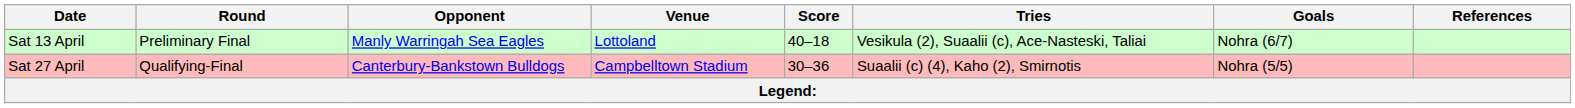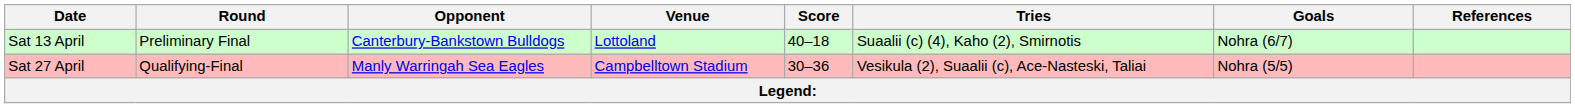 <table class="wikitable" width="100%" style="font-size:75%;">
 <tr>
 <th width="100">Date</th>
 <th>Round</th>
 <th width="190">Opponent</th>
 <th width="150">Venue</th>
 <th width="50">Score</th>
 <th width="285">Tries</th>
 <th width="155">Goals</th>
 <th>References</th>
 </tr>
 <tr bgcolor="#CCFFCC">
 <td>Sat 13 April</td>
 <td>Preliminary Final</td>
-<td> <a href='#'>Manly Warringah Sea Eagles</a></td>
+<td> <a href='#'>Canterbury-Bankstown Bulldogs</a></td>
 <td><a href='#'>Lottoland</a></td>
 <td>40–18</td>
-<td>Vesikula (2), Suaalii (c), Ace-Nasteski, Taliai</td>
+<td>Suaalii (c) (4), Kaho (2), Smirnotis</td>
 <td>Nohra (6/7)</td>
 <td></td>
 </tr>
 <tr bgcolor="#FFBBBB">
 <td>Sat 27 April</td>
 <td>Qualifying-Final</td>
-<td> <a href='#'>Canterbury-Bankstown Bulldogs</a></td>
+<td> <a href='#'>Manly Warringah Sea Eagles</a></td>
 <td><a href='#'>Campbelltown Stadium</a></td>
 <td>30–36</td>
-<td>Suaalii (c) (4), Kaho (2), Smirnotis</td>
+<td>Vesikula (2), Suaalii (c), Ace-Nasteski, Taliai</td>
 <td>Nohra (5/5)</td>
 <td></td>
 </tr>
 <tr>
 <th colspan="8"><strong>Legend</strong>:  </th>
 </tr>
 </table>
